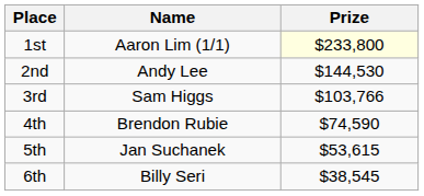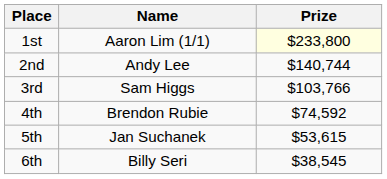 <table class="wikitable">
 <tr>
 <th width="50">Place</th>
 <th width="200">Name</th>
 <th width="125">Prize</th>
 </tr>
 <tr>
 <td align = "center">1st</td>
 <td align = "center">Aaron Lim (1/1)</td>
 <td align = "center" style="background: lightyellow;">$233,800</td>
 </tr>
 <tr>
 <td align = "center">2nd</td>
 <td align = "center">Andy Lee</td>
-<td align = "center">$144,530</td>
+<td align = "center">$140,744</td>
 </tr>
 <tr>
 <td align = "center">3rd</td>
 <td align = "center">Sam Higgs</td>
 <td align = "center">$103,766</td>
 </tr>
 <tr>
 <td align = "center">4th</td>
 <td align = "center">Brendon Rubie</td>
-<td align = "center">$74,590</td>
+<td align = "center">$74,592</td>
 </tr>
 <tr>
 <td align = "center">5th</td>
 <td align = "center">Jan Suchanek</td>
 <td align = "center">$53,615</td>
 </tr>
 <tr>
 <td align = "center">6th</td>
 <td align =  "center">Billy Seri</td>
 <td align = "center">$38,545</td>
 </tr>
 </table>
